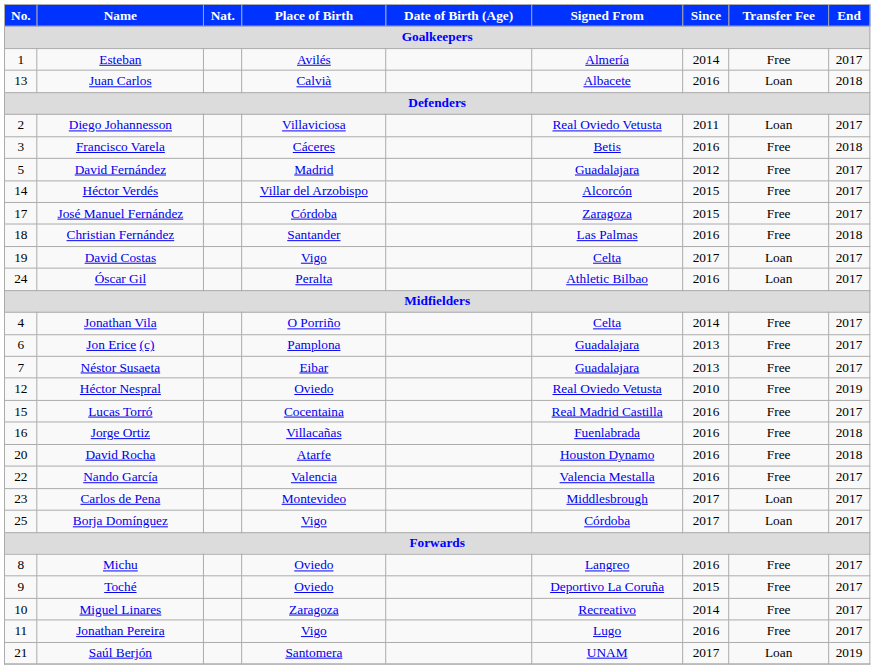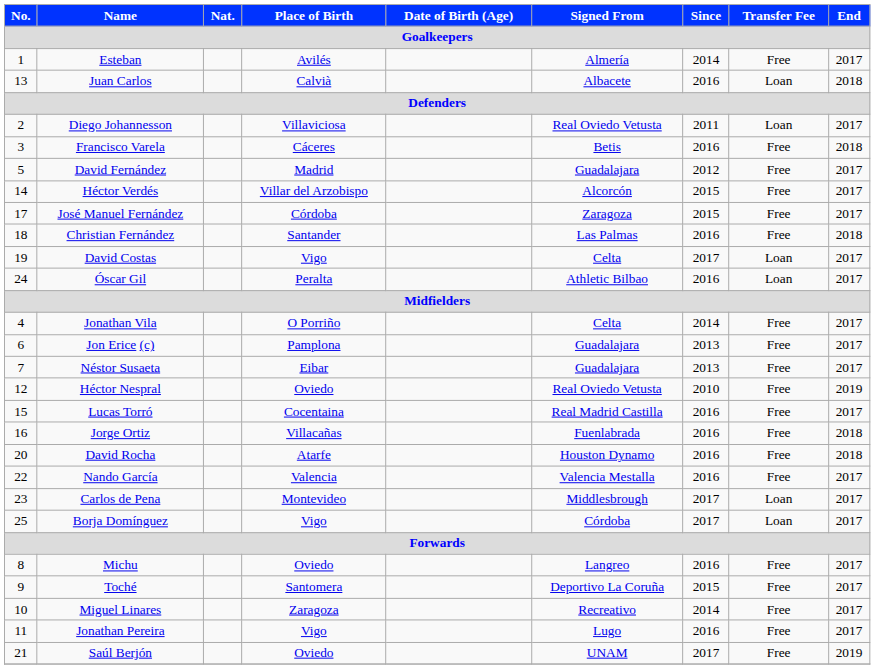 <table class="wikitable" style="text-align:center; font-size:85%; width:100%;">
 <tr>
 <th style="background:#0033FF; color:white; text-align:center;">No.</th>
 <th style="background:#0033FF; color:white; text-align:center;">Name</th>
 <th style="background:#0033FF; color:white; text-align:center;">Nat.</th>
 <th style="background:#0033FF; color:white; text-align:center;">Place of Birth</th>
 <th style="background:#0033FF; color:white; text-align:center;">Date of Birth (Age)</th>
 <th style="background:#0033FF; color:white; text-align:center;">Signed From</th>
 <th style="background:#0033FF; color:white; text-align:center;">Since</th>
 <th style="background:#0033FF; color:white; text-align:center;">Transfer Fee</th>
 <th style="background:#0033FF; color:white; text-align:center;">End</th>
 </tr>
 <tr>
 <th colspan="14" style="background:#dcdcdc; color:blue; text-align:center;">Goalkeepers</th>
 </tr>
 <tr>
 <td>1</td>
 <td><a href='#'>Esteban</a></td>
 <td> </td>
 <td><a href='#'>Avilés</a></td>
 <td></td>
 <td><a href='#'>Almería</a></td>
 <td>2014</td>
 <td>Free</td>
 <td>2017</td>
 </tr>
 <tr>
 <td>13</td>
 <td><a href='#'>Juan Carlos</a></td>
 <td> </td>
 <td><a href='#'>Calvià</a></td>
 <td></td>
 <td><a href='#'>Albacete</a></td>
 <td>2016</td>
 <td>Loan</td>
 <td>2018</td>
 </tr>
 <tr>
 <th colspan="14" style="background:#dcdcdc; color:blue; text-align:center;">Defenders</th>
 </tr>
 <tr>
 <td>2</td>
 <td><a href='#'>Diego Johannesson</a></td>
 <td>  </td>
 <td><a href='#'>Villaviciosa</a></td>
 <td></td>
 <td><a href='#'>Real Oviedo Vetusta</a></td>
 <td>2011</td>
 <td>Loan</td>
 <td>2017</td>
 </tr>
 <tr>
 <td>3</td>
 <td><a href='#'>Francisco Varela</a></td>
 <td> </td>
 <td><a href='#'>Cáceres</a></td>
 <td></td>
 <td><a href='#'>Betis</a></td>
 <td>2016</td>
 <td>Free</td>
 <td>2018</td>
 </tr>
 <tr>
 <td>5</td>
 <td><a href='#'>David Fernández</a></td>
 <td> </td>
 <td><a href='#'>Madrid</a></td>
 <td></td>
 <td><a href='#'>Guadalajara</a></td>
 <td>2012</td>
 <td>Free</td>
 <td>2017</td>
 </tr>
 <tr>
 <td>14</td>
 <td><a href='#'>Héctor Verdés</a></td>
 <td> </td>
 <td><a href='#'>Villar del Arzobispo</a></td>
 <td></td>
 <td><a href='#'>Alcorcón</a></td>
 <td>2015</td>
 <td>Free</td>
 <td>2017</td>
 </tr>
 <tr>
 <td>17</td>
 <td><a href='#'>José Manuel Fernández</a></td>
 <td> </td>
 <td><a href='#'>Córdoba</a></td>
 <td></td>
 <td><a href='#'>Zaragoza</a></td>
 <td>2015</td>
 <td>Free</td>
 <td>2017</td>
 </tr>
 <tr>
 <td>18</td>
 <td><a href='#'>Christian Fernández</a></td>
 <td> </td>
 <td><a href='#'>Santander</a></td>
 <td></td>
 <td><a href='#'>Las Palmas</a></td>
 <td>2016</td>
 <td>Free</td>
 <td>2018</td>
 </tr>
 <tr>
 <td>19</td>
 <td><a href='#'>David Costas</a></td>
 <td> </td>
 <td><a href='#'>Vigo</a></td>
 <td></td>
 <td><a href='#'>Celta</a></td>
 <td>2017</td>
 <td>Loan</td>
 <td>2017</td>
 </tr>
 <tr>
 <td>24</td>
 <td><a href='#'>Óscar Gil</a></td>
 <td> </td>
 <td><a href='#'>Peralta</a></td>
 <td></td>
 <td><a href='#'>Athletic Bilbao</a></td>
 <td>2016</td>
 <td>Loan</td>
 <td>2017</td>
 </tr>
 <tr>
 <th colspan="14" style="background:#dcdcdc; color:blue; text-align:center;">Midfielders</th>
 </tr>
 <tr>
 <td>4</td>
 <td><a href='#'>Jonathan Vila</a></td>
 <td> </td>
 <td><a href='#'>O Porriño</a></td>
 <td></td>
 <td><a href='#'>Celta</a></td>
 <td>2014</td>
 <td>Free</td>
 <td>2017</td>
 </tr>
 <tr>
 <td>6</td>
 <td><a href='#'>Jon Erice</a> <a href='#'>(c)</a></td>
 <td> </td>
 <td><a href='#'>Pamplona</a></td>
 <td></td>
 <td><a href='#'>Guadalajara</a></td>
 <td>2013</td>
 <td>Free</td>
 <td>2017</td>
 </tr>
 <tr>
 <td>7</td>
 <td><a href='#'>Néstor Susaeta</a></td>
 <td> </td>
 <td><a href='#'>Eibar</a></td>
 <td></td>
 <td><a href='#'>Guadalajara</a></td>
 <td>2013</td>
 <td>Free</td>
 <td>2017</td>
 </tr>
 <tr>
 <td>12</td>
 <td><a href='#'>Héctor Nespral</a></td>
 <td> </td>
 <td><a href='#'>Oviedo</a></td>
 <td></td>
 <td><a href='#'>Real Oviedo Vetusta</a></td>
 <td>2010</td>
 <td>Free</td>
 <td>2019</td>
 </tr>
 <tr>
 <td>15</td>
 <td><a href='#'>Lucas Torró</a></td>
 <td> </td>
 <td><a href='#'>Cocentaina</a></td>
 <td></td>
 <td><a href='#'>Real Madrid Castilla</a></td>
 <td>2016</td>
 <td>Free</td>
 <td>2017</td>
 </tr>
 <tr>
 <td>16</td>
 <td><a href='#'>Jorge Ortiz</a></td>
 <td> </td>
 <td><a href='#'>Villacañas</a></td>
 <td></td>
 <td><a href='#'>Fuenlabrada</a></td>
 <td>2016</td>
 <td>Free</td>
 <td>2018</td>
 </tr>
 <tr>
 <td>20</td>
 <td><a href='#'>David Rocha</a></td>
 <td> </td>
 <td><a href='#'>Atarfe</a></td>
 <td></td>
 <td> <a href='#'>Houston Dynamo</a></td>
 <td>2016</td>
 <td>Free</td>
 <td>2018</td>
 </tr>
 <tr>
 <td>22</td>
 <td><a href='#'>Nando García</a></td>
 <td> </td>
 <td><a href='#'>Valencia</a></td>
 <td></td>
 <td><a href='#'>Valencia Mestalla</a></td>
 <td>2016</td>
 <td>Free</td>
 <td>2017</td>
 </tr>
 <tr>
 <td>23</td>
 <td><a href='#'>Carlos de Pena</a></td>
 <td> </td>
 <td> <a href='#'>Montevideo</a></td>
 <td></td>
 <td> <a href='#'>Middlesbrough</a></td>
 <td>2017</td>
 <td>Loan</td>
 <td>2017</td>
 </tr>
 <tr>
 <td>25</td>
 <td><a href='#'>Borja Domínguez</a></td>
 <td> </td>
 <td><a href='#'>Vigo</a></td>
 <td></td>
 <td><a href='#'>Córdoba</a></td>
 <td>2017</td>
 <td>Loan</td>
 <td>2017</td>
 </tr>
 <tr>
 <th colspan="14" style="background:#dcdcdc; color:blue; text-align=center;">Forwards</th>
 </tr>
 <tr>
 <td>8</td>
 <td><a href='#'>Michu</a></td>
 <td> </td>
 <td><a href='#'>Oviedo</a></td>
 <td></td>
 <td><a href='#'>Langreo</a></td>
 <td>2016</td>
 <td>Free</td>
 <td>2017</td>
 </tr>
 <tr>
 <td>9</td>
 <td><a href='#'>Toché</a></td>
 <td> </td>
-<td><a href='#'>Oviedo</a></td>
+<td><a href='#'>Santomera</a></td>
 <td></td>
 <td><a href='#'>Deportivo La Coruña</a></td>
 <td>2015</td>
 <td>Free</td>
 <td>2017</td>
 </tr>
 <tr>
 <td>10</td>
 <td><a href='#'>Miguel Linares</a></td>
 <td> </td>
 <td><a href='#'>Zaragoza</a></td>
 <td></td>
 <td><a href='#'>Recreativo</a></td>
 <td>2014</td>
 <td>Free</td>
 <td>2017</td>
 </tr>
 <tr>
 <td>11</td>
 <td><a href='#'>Jonathan Pereira</a></td>
 <td> </td>
 <td><a href='#'>Vigo</a></td>
 <td></td>
 <td><a href='#'>Lugo</a></td>
 <td>2016</td>
 <td>Free</td>
 <td>2017</td>
 </tr>
 <tr>
 <td>21</td>
 <td><a href='#'>Saúl Berjón</a></td>
 <td> </td>
-<td><a href='#'>Santomera</a></td>
+<td><a href='#'>Oviedo</a></td>
 <td></td>
 <td> <a href='#'>UNAM</a></td>
 <td>2017</td>
-<td>Loan</td>
+<td>Free</td>
 <td>2019</td>
 </tr>
 <tr>
 </tr>
 </table>
